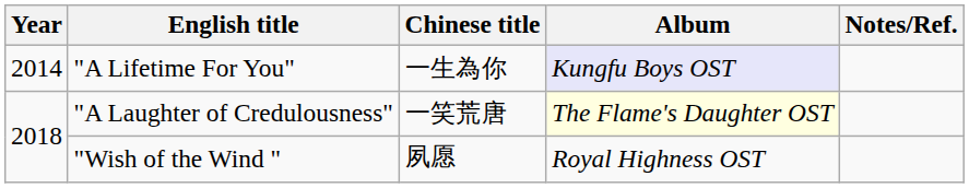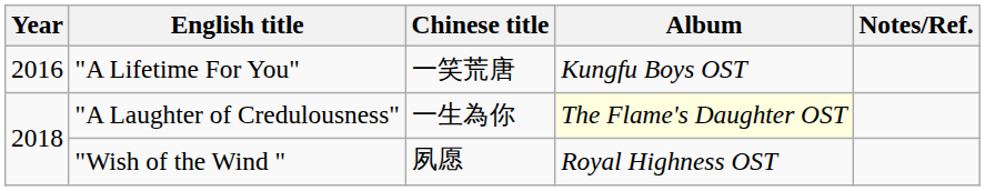 <table class="wikitable sortable">
 <tr>
 <th>Year</th>
 <th>English title</th>
 <th>Chinese title</th>
 <th>Album</th>
 <th>Notes/Ref.</th>
 </tr>
 <tr>
-<td>2014</td>
+<td>2016</td>
 <td>"A Lifetime For You"</td>
-<td>一生為你</td>
-<td style="background: lavender;"><em>Kungfu Boys OST</em></td>
+<td>一笑荒唐</td>
+<td><em>Kungfu Boys OST</em></td>
 <td></td>
 </tr>
 <tr>
 <td rowspan=2>2018</td>
 <td>"A Laughter of Credulousness"</td>
-<td>一笑荒唐</td>
+<td>一生為你</td>
 <td style="background: lightyellow;"><em>The Flame's Daughter OST</em></td>
 <td></td>
 </tr>
 <tr>
 <td>"Wish of the Wind "</td>
 <td>夙愿</td>
 <td><em>Royal Highness OST</em></td>
 <td></td>
 </tr>
 </table>
